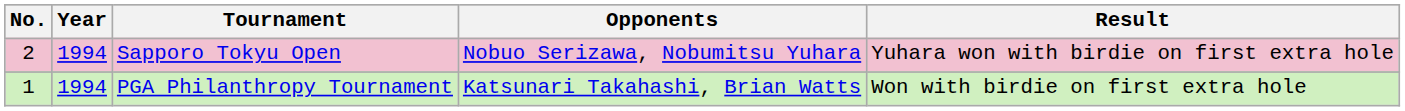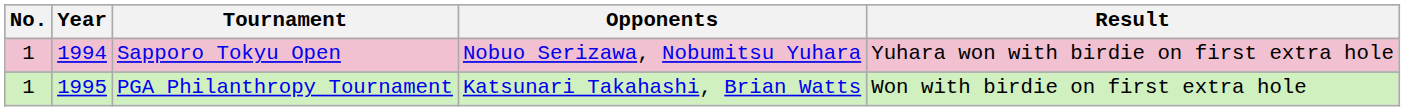 <table class="wikitable" style="font-size:95%;">
 <tr>
 <th>No.</th>
 <th>Year</th>
 <th>Tournament</th>
 <th>Opponents</th>
 <th>Result</th>
 </tr>
 <tr style="background:#F2C1D1;">
-<td align=center>2</td>
+<td align=center>1</td>
 <td><a href='#'>1994</a></td>
 <td><a href='#'>Sapporo Tokyu Open</a></td>
 <td> <a href='#'>Nobuo Serizawa</a>,  <a href='#'>Nobumitsu Yuhara</a></td>
 <td>Yuhara won with birdie on first extra hole</td>
 </tr>
 <tr style="background:#D0F0C0;">
 <td align=center>1</td>
-<td><a href='#'>1994</a></td>
+<td><a href='#'>1995</a></td>
 <td><a href='#'>PGA Philanthropy Tournament</a></td>
 <td> <a href='#'>Katsunari Takahashi</a>,  <a href='#'>Brian Watts</a></td>
 <td>Won with birdie on first extra hole</td>
 </tr>
 </table>
